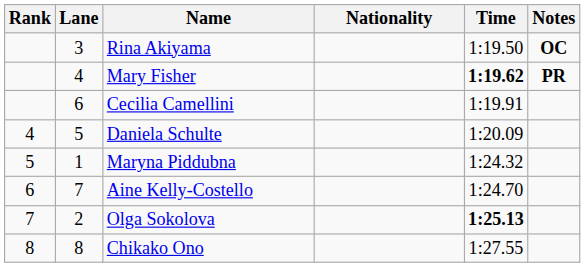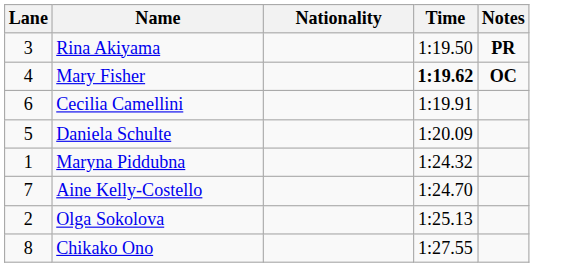 <table class="wikitable sortable" style="text-align:center">
 <tr>
-<th>Rank</th>
 <th>Lane</th>
 <th style="width:180px">Name</th>
 <th style="width:125px">Nationality</th>
 <th>Time</th>
 <th>Notes</th>
 </tr>
 <tr>
-<td></td>
 <td>3</td>
 <td style="text-align:left;"><a href='#'>Rina Akiyama</a></td>
 <td style="text-align:left;"></td>
 <td>1:19.50</td>
-<td><strong>OC</strong></td>
+<td><strong>PR</strong></td>
 </tr>
 <tr>
-<td></td>
 <td>4</td>
 <td style="text-align:left;"><a href='#'>Mary Fisher</a></td>
 <td style="text-align:left;"></td>
 <td><strong>1:19.62</strong></td>
-<td><strong>PR</strong></td>
+<td><strong>OC</strong></td>
 </tr>
 <tr>
-<td></td>
 <td>6</td>
 <td style="text-align:left;"><a href='#'>Cecilia Camellini</a></td>
 <td style="text-align:left;"></td>
 <td>1:19.91</td>
 <td></td>
 </tr>
 <tr>
-<td>4</td>
 <td>5</td>
 <td style="text-align:left;"><a href='#'>Daniela Schulte</a></td>
 <td style="text-align:left;"></td>
 <td>1:20.09</td>
 <td></td>
 </tr>
 <tr>
-<td>5</td>
 <td>1</td>
 <td style="text-align:left;"><a href='#'>Maryna Piddubna</a></td>
 <td style="text-align:left;"></td>
 <td>1:24.32</td>
 <td></td>
 </tr>
 <tr>
-<td>6</td>
 <td>7</td>
 <td style="text-align:left;"><a href='#'>Aine Kelly-Costello</a></td>
 <td style="text-align:left;"></td>
 <td>1:24.70</td>
 <td></td>
 </tr>
 <tr>
-<td>7</td>
 <td>2</td>
 <td style="text-align:left;"><a href='#'>Olga Sokolova</a></td>
 <td style="text-align:left;"></td>
-<td><strong>1:25.13</strong></td>
+<td>1:25.13</td>
 <td></td>
 </tr>
 <tr>
-<td>8</td>
 <td>8</td>
 <td style="text-align:left;"><a href='#'>Chikako Ono</a></td>
 <td style="text-align:left;"></td>
 <td>1:27.55</td>
 <td></td>
 </tr>
 </table>
